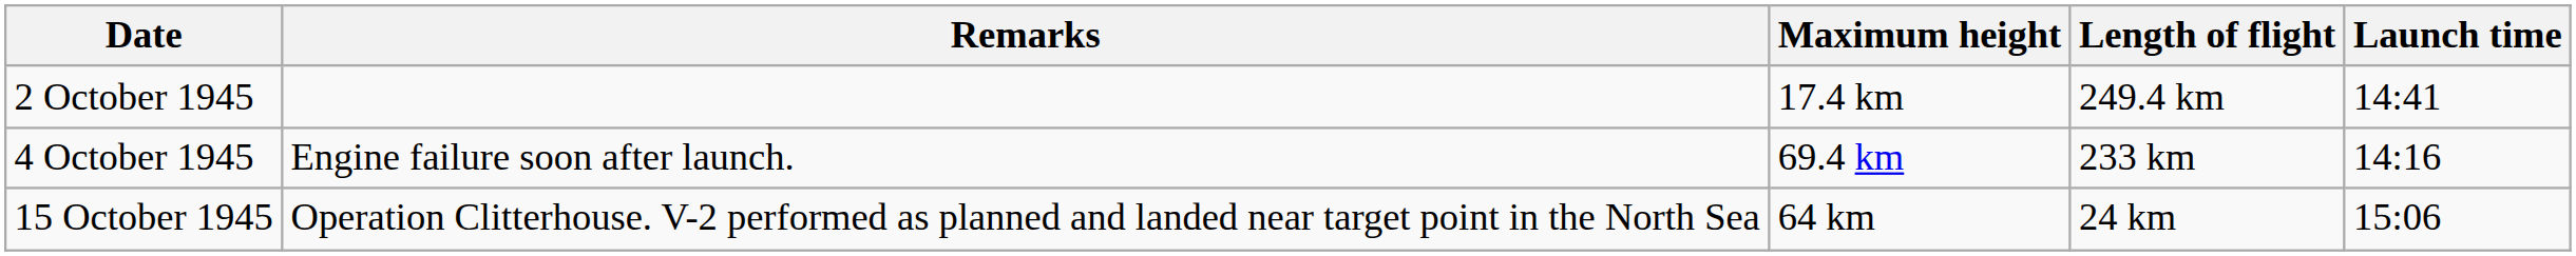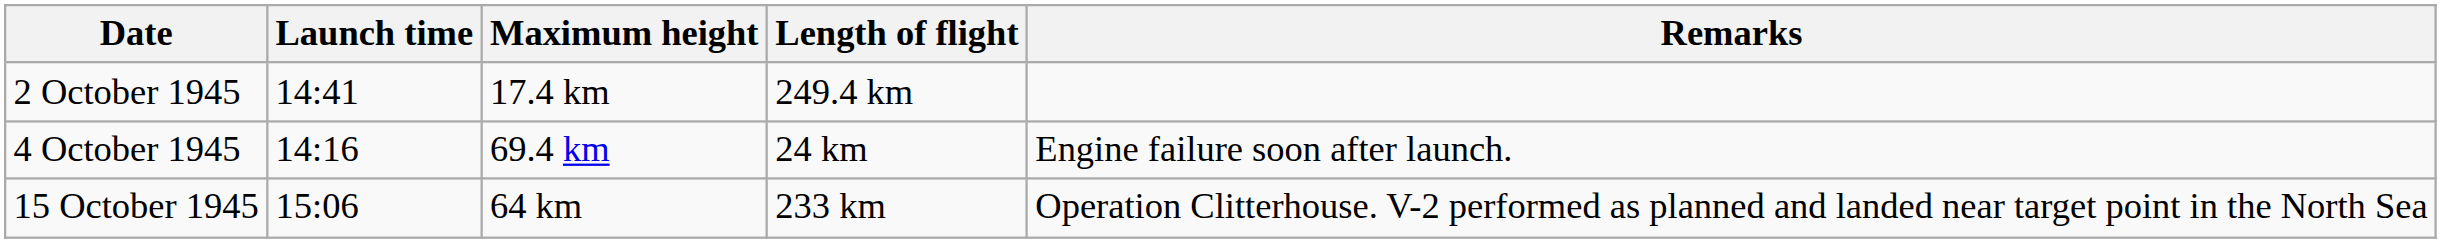 <table class="wikitable">
 <tr valign="top">
 <th>Date</th>
-<th>Remarks</th>
+<th>Launch time</th>
 <th>Maximum height</th>
 <th>Length of flight</th>
-<th>Launch time</th>
+<th>Remarks</th>
 </tr>
 <tr>
 <td>2 October 1945</td>
-<td></td>
+<td>14:41</td>
 <td>17.4 km</td>
 <td>249.4 km</td>
-<td>14:41</td>
+<td></td>
 </tr>
 <tr>
 <td>4 October 1945</td>
+<td>14:16</td>
+<td>69.4 <a href='#'>km</a></td>
+<td>24 km</td>
 <td>Engine failure soon after launch.</td>
-<td>69.4 <a href='#'>km</a></td>
-<td>233 km</td>
-<td>14:16</td>
 </tr>
 <tr>
 <td>15 October 1945</td>
+<td>15:06</td>
+<td>64 km</td>
+<td>233 km</td>
 <td>Operation Clitterhouse. V-2 performed as planned and landed near target point in the North Sea</td>
-<td>64 km</td>
-<td>24 km</td>
-<td>15:06</td>
 </tr>
 </table>
